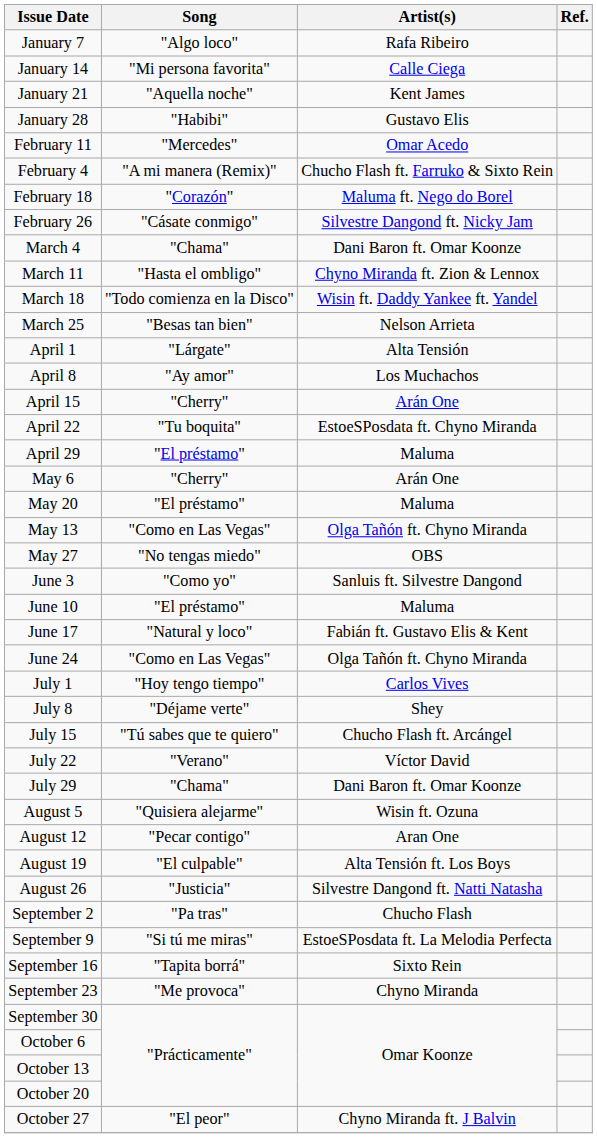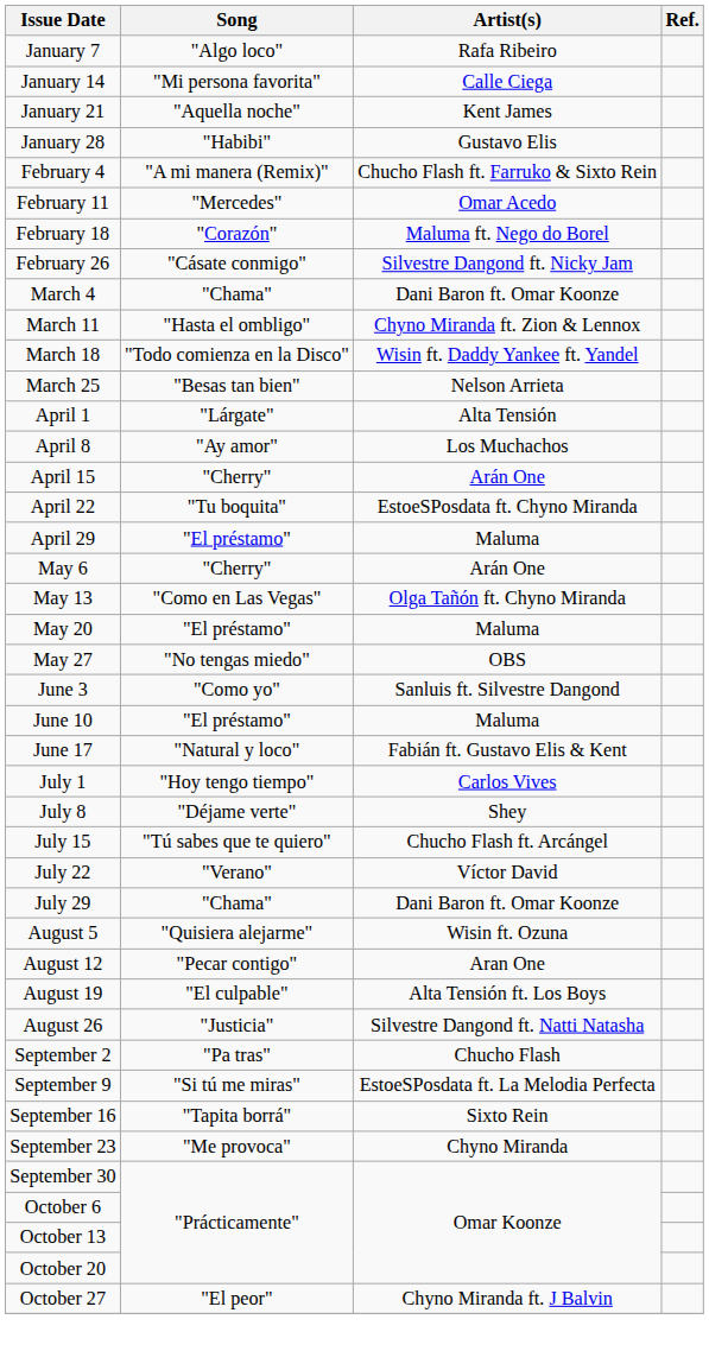 <table class="wikitable" style="text-align: center;">
 <tr>
 <th style="text-align: center;">Issue Date</th>
 <th style="text-align: center;">Song</th>
 <th style="text-align: center;">Artist(s)</th>
 <th style="text-align: center;">Ref.</th>
 </tr>
 <tr>
 <td>January 7</td>
 <td>"Algo loco"</td>
 <td>Rafa Ribeiro</td>
 <td></td>
 </tr>
 <tr>
 <td>January 14</td>
 <td>"Mi persona favorita"</td>
 <td><a href='#'>Calle Ciega</a></td>
 <td></td>
 </tr>
 <tr>
 <td>January 21</td>
 <td>"Aquella noche"</td>
 <td>Kent James</td>
 <td></td>
 </tr>
 <tr>
 <td>January 28</td>
 <td>"Habibi"</td>
 <td>Gustavo Elis</td>
 <td></td>
 </tr>
 <tr>
+<td>February 4</td>
+<td>"A mi manera (Remix)"</td>
+<td>Chucho Flash ft. <a href='#'>Farruko</a> & Sixto Rein</td>
+<td></td>
+</tr>
+<tr>
 <td>February 11</td>
 <td>"Mercedes"</td>
 <td><a href='#'>Omar Acedo</a></td>
-<td></td>
-</tr>
-<tr>
-<td>February 4</td>
-<td>"A mi manera (Remix)"</td>
-<td>Chucho Flash ft. <a href='#'>Farruko</a> & Sixto Rein</td>
 <td></td>
 </tr>
 <tr>
 <td>February 18</td>
 <td>"<a href='#'>Corazón</a>"</td>
 <td><a href='#'>Maluma</a> ft. <a href='#'>Nego do Borel</a></td>
 <td></td>
 </tr>
 <tr>
 <td>February 26</td>
 <td>"Cásate conmigo"</td>
 <td><a href='#'>Silvestre Dangond</a> ft. <a href='#'>Nicky Jam</a></td>
 <td></td>
 </tr>
 <tr>
 <td>March 4</td>
 <td>"Chama"</td>
 <td>Dani Baron ft. Omar Koonze</td>
 <td></td>
 </tr>
 <tr>
 <td>March 11</td>
 <td>"Hasta el ombligo"</td>
 <td><a href='#'>Chyno Miranda</a> ft. Zion & Lennox</td>
 <td></td>
 </tr>
 <tr>
 <td>March 18</td>
 <td>"Todo comienza en la Disco"</td>
 <td><a href='#'>Wisin</a> ft. <a href='#'>Daddy Yankee</a> ft. <a href='#'>Yandel</a></td>
 <td></td>
 </tr>
 <tr>
 <td>March 25</td>
 <td>"Besas tan bien"</td>
 <td>Nelson Arrieta</td>
 <td></td>
 </tr>
 <tr>
 <td>April 1</td>
 <td>"Lárgate"</td>
 <td>Alta Tensión</td>
 <td></td>
 </tr>
 <tr>
 <td>April 8</td>
 <td>"Ay amor"</td>
 <td>Los Muchachos</td>
 <td></td>
 </tr>
 <tr>
 <td>April 15</td>
 <td>"Cherry"</td>
 <td><a href='#'>Arán One</a></td>
 <td></td>
 </tr>
 <tr>
 <td>April 22</td>
 <td>"Tu boquita"</td>
 <td>EstoeSPosdata ft. Chyno Miranda</td>
 <td></td>
 </tr>
 <tr>
 <td>April 29</td>
 <td>"<a href='#'>El préstamo</a>"</td>
 <td>Maluma</td>
 <td></td>
 </tr>
 <tr>
 <td>May 6</td>
 <td>"Cherry"</td>
 <td>Arán One</td>
 <td></td>
 </tr>
 <tr>
+<td>May 13</td>
+<td>"Como en Las Vegas"</td>
+<td><a href='#'>Olga Tañón</a> ft. Chyno Miranda</td>
+<td></td>
+</tr>
+<tr>
 <td>May 20</td>
 <td>"El préstamo"</td>
 <td>Maluma</td>
-<td></td>
-</tr>
-<tr>
-<td>May 13</td>
-<td>"Como en Las Vegas"</td>
-<td><a href='#'>Olga Tañón</a> ft. Chyno Miranda</td>
 <td></td>
 </tr>
 <tr>
 <td>May 27</td>
 <td>"No tengas miedo"</td>
 <td>OBS</td>
 <td></td>
 </tr>
 <tr>
 <td>June 3</td>
 <td>"Como yo"</td>
 <td>Sanluis ft. Silvestre Dangond</td>
 <td></td>
 </tr>
 <tr>
 <td>June 10</td>
 <td>"El préstamo"</td>
 <td>Maluma</td>
 <td></td>
 </tr>
 <tr>
 <td>June 17</td>
 <td>"Natural y loco"</td>
 <td>Fabián ft. Gustavo Elis & Kent</td>
-<td></td>
-</tr>
-<tr>
-<td>June 24</td>
-<td>"Como en Las Vegas"</td>
-<td>Olga Tañón ft. Chyno Miranda</td>
 <td></td>
 </tr>
 <tr>
 <td>July 1</td>
 <td>"Hoy tengo tiempo"</td>
 <td><a href='#'>Carlos Vives</a></td>
 <td></td>
 </tr>
 <tr>
 <td>July 8</td>
 <td>"Déjame verte"</td>
 <td>Shey</td>
 <td></td>
 </tr>
 <tr>
 <td>July 15</td>
 <td>"Tú sabes que te quiero"</td>
 <td>Chucho Flash ft. Arcángel</td>
 <td></td>
 </tr>
 <tr>
 <td>July 22</td>
 <td>"Verano"</td>
 <td>Víctor David</td>
 <td></td>
 </tr>
 <tr>
 <td>July 29</td>
 <td>"Chama"</td>
 <td>Dani Baron ft. Omar Koonze</td>
 <td></td>
 </tr>
 <tr>
 <td>August 5</td>
 <td>"Quisiera alejarme"</td>
 <td>Wisin ft. Ozuna</td>
 <td></td>
 </tr>
 <tr>
 <td>August 12</td>
 <td>"Pecar contigo"</td>
 <td>Aran One</td>
 <td></td>
 </tr>
 <tr>
 <td>August 19</td>
 <td>"El culpable"</td>
 <td>Alta Tensión ft. Los Boys</td>
 <td></td>
 </tr>
 <tr>
 <td>August 26</td>
 <td>"Justicia"</td>
 <td>Silvestre Dangond ft. <a href='#'>Natti Natasha</a></td>
 <td></td>
 </tr>
 <tr>
 <td>September 2</td>
 <td>"Pa tras"</td>
 <td>Chucho Flash</td>
 <td></td>
 </tr>
 <tr>
 <td>September 9</td>
 <td>"Si tú me miras"</td>
 <td>EstoeSPosdata ft. La Melodia Perfecta</td>
 <td></td>
 </tr>
 <tr>
 <td>September 16</td>
 <td>"Tapita borrá"</td>
 <td>Sixto Rein</td>
 <td></td>
 </tr>
 <tr>
 <td>September 23</td>
 <td>"Me provoca"</td>
 <td>Chyno Miranda</td>
 <td></td>
 </tr>
 <tr>
 <td>September 30</td>
 <td rowspan=4>"Prácticamente"</td>
 <td rowspan=4>Omar Koonze</td>
 <td></td>
 </tr>
 <tr>
 <td>October 6</td>
 <td></td>
 </tr>
 <tr>
 <td>October 13</td>
 <td></td>
 </tr>
 <tr>
 <td>October 20</td>
 <td></td>
 </tr>
 <tr>
 <td>October 27</td>
 <td rowspan=1>"El peor"</td>
 <td rowspan=1>Chyno Miranda ft. <a href='#'>J Balvin</a></td>
 <td></td>
 </tr>
 <tr>
 </tr>
 </table>
